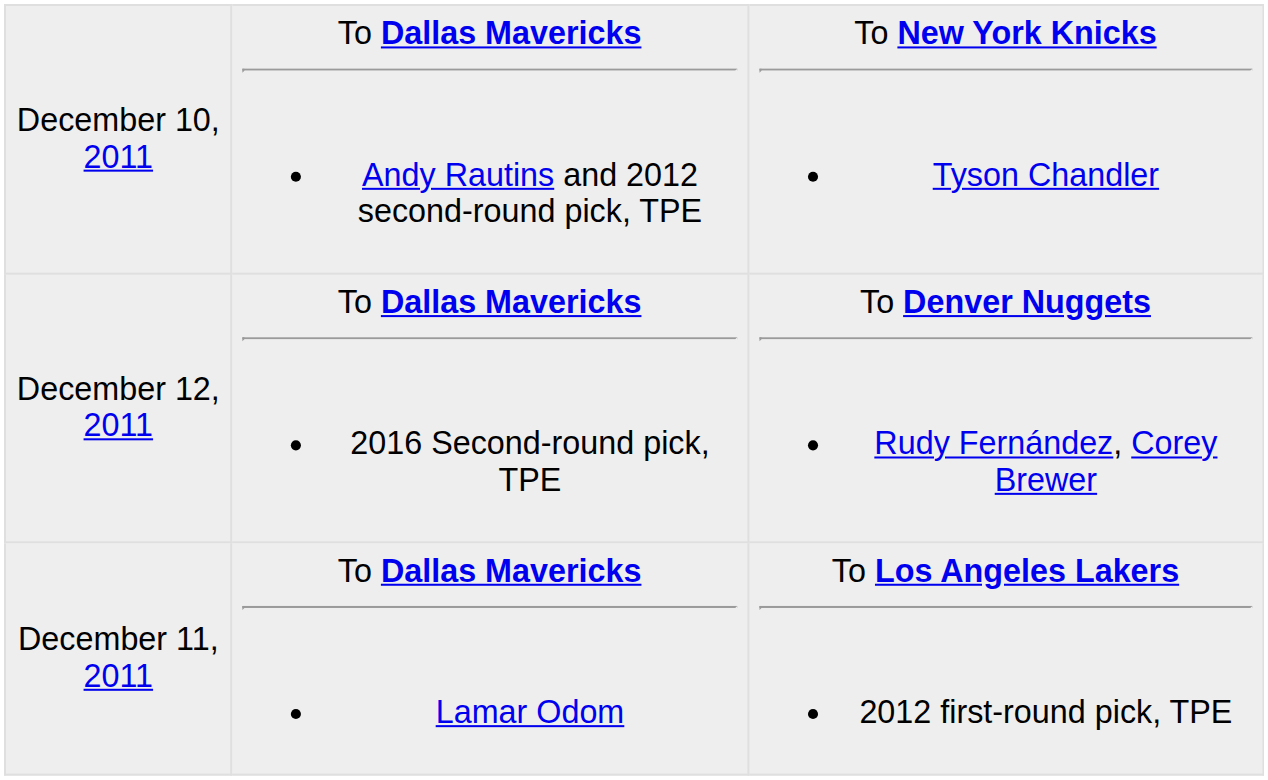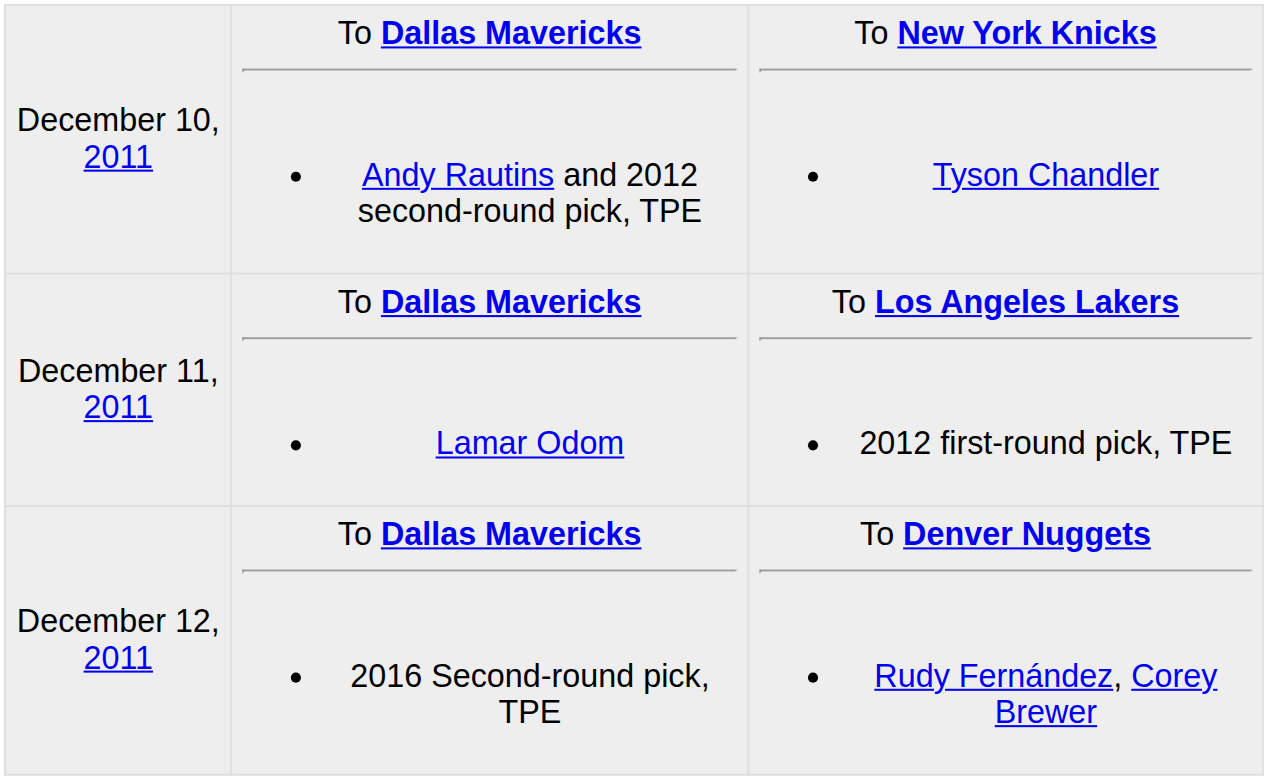 <table border=1 style="border-collapse:collapse; text-align: center; width: 100%" bordercolor="#DFDFDF"  cellpadding="5">
 <tr bgcolor="#eeeeee">
 <td style="width:12%">December 10, <a href='#'>2011</a></td>
 <td style="width:30%" valign="top">To <strong><a href='#'>Dallas Mavericks</a></strong><hr><br><ul><li><a href='#'>Andy Rautins</a> and 2012 second-round pick, TPE</li></ul></td>
 <td style="width:30%" valign="top">To <strong><a href='#'>New York Knicks</a></strong><hr><br><ul><li><a href='#'>Tyson Chandler</a></li></ul></td>
 </tr>
 <tr bgcolor="#eeeeee">
+<td style="width:12%">December 11, <a href='#'>2011</a></td>
+<td style="width:30%" valign="top">To <strong><a href='#'>Dallas Mavericks</a></strong><hr><br><ul><li><a href='#'>Lamar Odom</a></li></ul></td>
+<td style="width:30%" valign="top">To <strong><a href='#'>Los Angeles Lakers</a></strong><hr><br><ul><li>2012 first-round pick, TPE</li></ul></td>
+</tr>
+<tr bgcolor="#eeeeee">
 <td style="width:12%">December 12, <a href='#'>2011</a></td>
 <td style="width:30%" valign="top">To <strong><a href='#'>Dallas Mavericks</a></strong><hr><br><ul><li>2016 Second-round pick, TPE</li></ul></td>
 <td style="width:30%" valign="top">To <strong><a href='#'>Denver Nuggets</a></strong><hr><br><ul><li><a href='#'>Rudy Fernández</a>, <a href='#'>Corey Brewer</a></li></ul></td>
 </tr>
-<tr bgcolor="#eeeeee">
-<td style="width:12%">December 11, <a href='#'>2011</a></td>
-<td style="width:30%" valign="top">To <strong><a href='#'>Dallas Mavericks</a></strong><hr><br><ul><li><a href='#'>Lamar Odom</a></li></ul></td>
-<td style="width:30%" valign="top">To <strong><a href='#'>Los Angeles Lakers</a></strong><hr><br><ul><li>2012 first-round pick, TPE</li></ul></td>
-</tr>
 </table>
